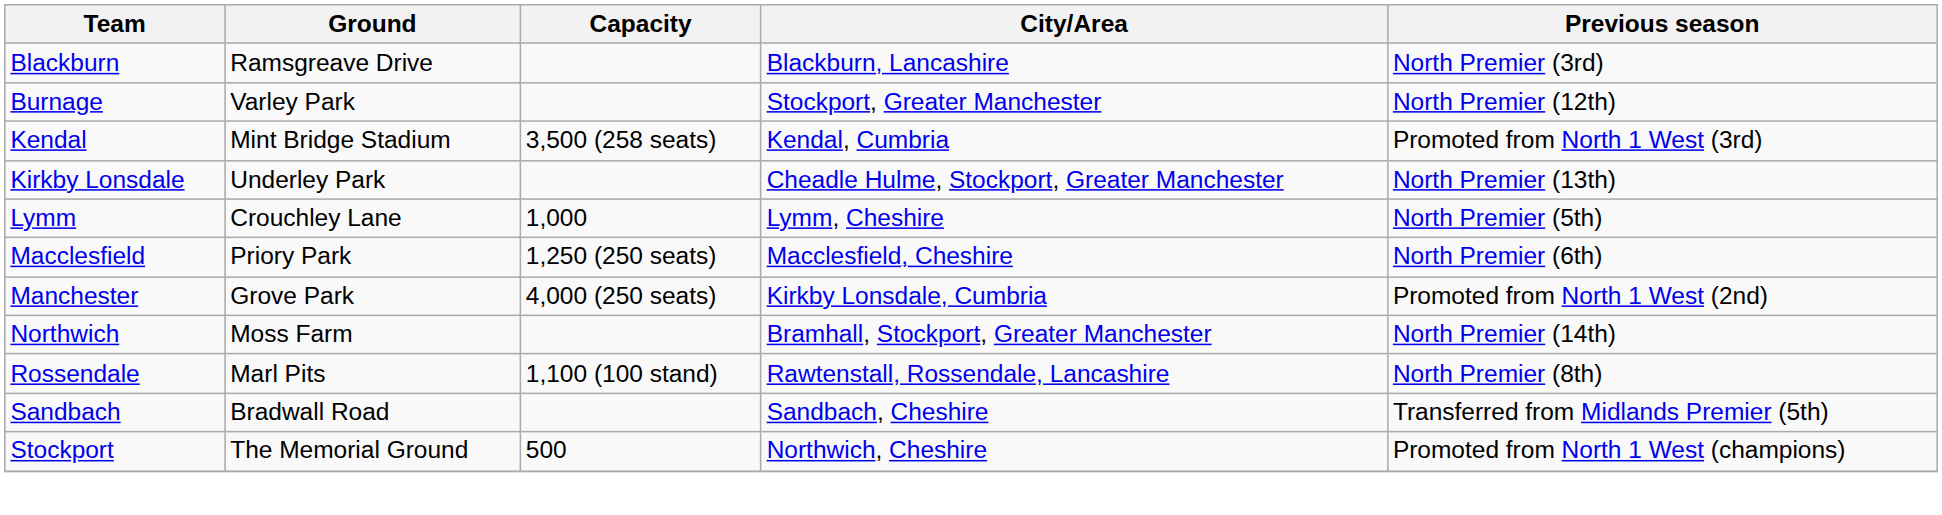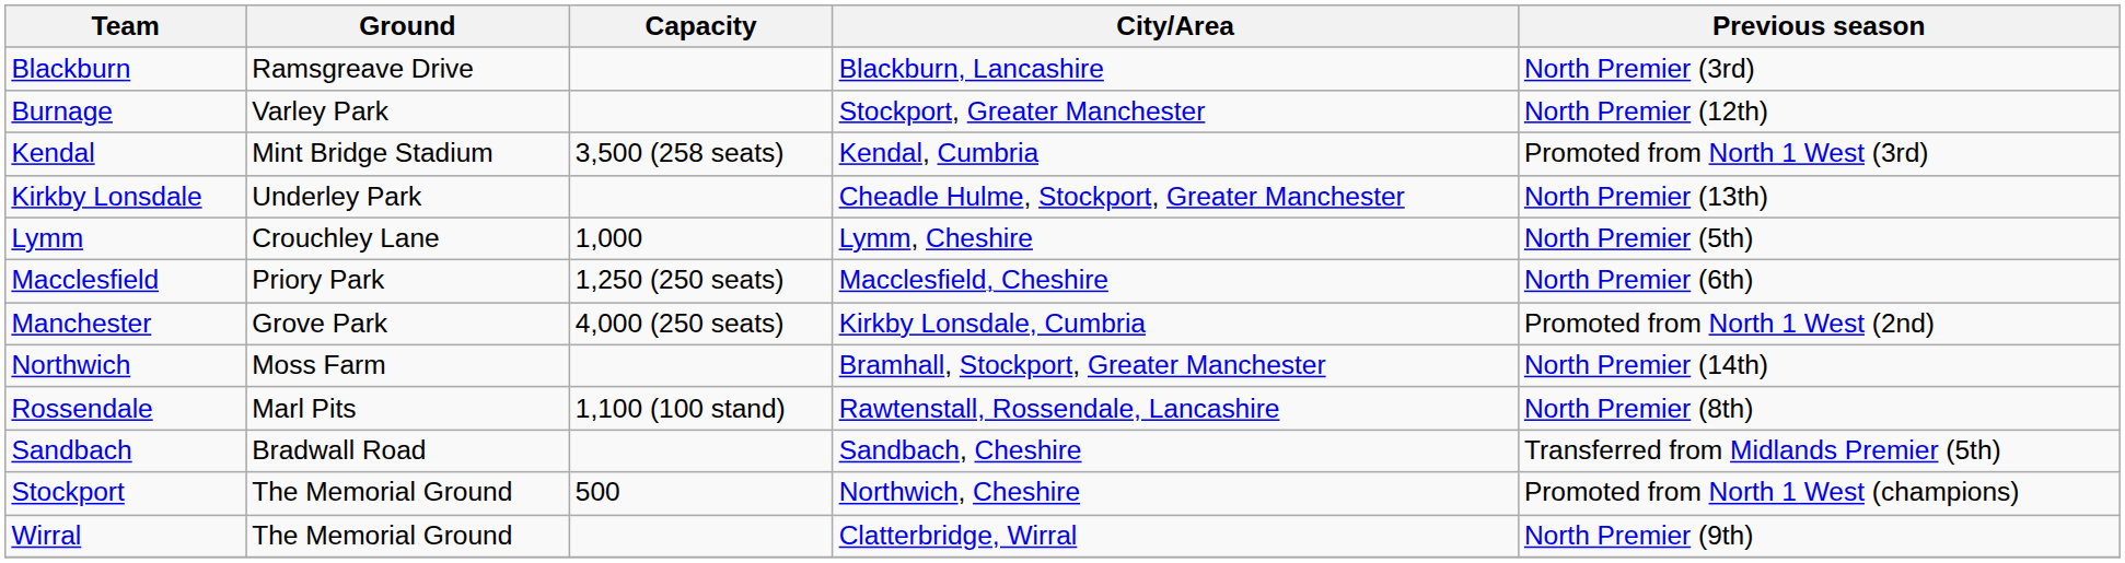 <table class="wikitable sortable" width=100%>
 <tr>
 <th>Team</th>
 <th>Ground</th>
 <th>Capacity</th>
 <th>City/Area</th>
 <th>Previous season</th>
 </tr>
 <tr>
 <td><a href='#'>Blackburn</a></td>
 <td>Ramsgreave Drive</td>
 <td></td>
 <td><a href='#'>Blackburn, Lancashire</a></td>
 <td><a href='#'>North Premier</a> (3rd)</td>
 </tr>
 <tr>
 <td><a href='#'>Burnage</a></td>
 <td>Varley Park</td>
 <td></td>
 <td><a href='#'>Stockport</a>, <a href='#'>Greater Manchester</a></td>
 <td><a href='#'>North Premier</a> (12th)</td>
 </tr>
 <tr>
 <td><a href='#'>Kendal</a></td>
 <td>Mint Bridge Stadium</td>
 <td>3,500 (258 seats)</td>
 <td><a href='#'>Kendal</a>, <a href='#'>Cumbria</a></td>
 <td>Promoted from <a href='#'>North 1 West</a> (3rd)</td>
 </tr>
 <tr>
 <td><a href='#'>Kirkby Lonsdale</a></td>
 <td>Underley Park</td>
 <td></td>
 <td><a href='#'>Cheadle Hulme</a>, <a href='#'>Stockport</a>, <a href='#'>Greater Manchester</a></td>
 <td><a href='#'>North Premier</a> (13th)</td>
 </tr>
 <tr>
 <td><a href='#'>Lymm</a></td>
 <td>Crouchley Lane</td>
 <td>1,000</td>
 <td><a href='#'>Lymm</a>, <a href='#'>Cheshire</a></td>
 <td><a href='#'>North Premier</a> (5th)</td>
 </tr>
 <tr>
 <td><a href='#'>Macclesfield</a></td>
 <td>Priory Park</td>
 <td>1,250 (250 seats)</td>
 <td><a href='#'>Macclesfield, Cheshire</a></td>
 <td><a href='#'>North Premier</a> (6th)</td>
 </tr>
 <tr>
 <td><a href='#'>Manchester</a></td>
 <td>Grove Park</td>
 <td>4,000 (250 seats)</td>
 <td><a href='#'>Kirkby Lonsdale, Cumbria</a></td>
 <td>Promoted from <a href='#'>North 1 West</a> (2nd)</td>
 </tr>
 <tr>
 <td><a href='#'>Northwich</a></td>
 <td>Moss Farm</td>
 <td></td>
 <td><a href='#'>Bramhall</a>, <a href='#'>Stockport</a>, <a href='#'>Greater Manchester</a></td>
 <td><a href='#'>North Premier</a> (14th)</td>
 </tr>
 <tr>
 <td><a href='#'>Rossendale</a></td>
 <td>Marl Pits</td>
 <td>1,100 (100 stand)</td>
 <td><a href='#'>Rawtenstall, Rossendale, Lancashire</a></td>
 <td><a href='#'>North Premier</a> (8th)</td>
 </tr>
 <tr>
 <td><a href='#'>Sandbach</a></td>
 <td>Bradwall Road</td>
 <td></td>
 <td><a href='#'>Sandbach</a>, <a href='#'>Cheshire</a></td>
 <td>Transferred from <a href='#'>Midlands Premier</a> (5th)</td>
 </tr>
 <tr>
 <td><a href='#'>Stockport</a></td>
 <td>The Memorial Ground</td>
 <td>500</td>
 <td><a href='#'>Northwich</a>, <a href='#'>Cheshire</a></td>
 <td>Promoted from <a href='#'>North 1 West</a> (champions)</td>
 </tr>
 <tr>
+<td><a href='#'>Wirral</a></td>
+<td>The Memorial Ground</td>
+<td></td>
+<td><a href='#'>Clatterbridge, Wirral</a></td>
+<td><a href='#'>North Premier</a> (9th)</td>
+</tr>
+<tr>
 </tr>
 </table>
